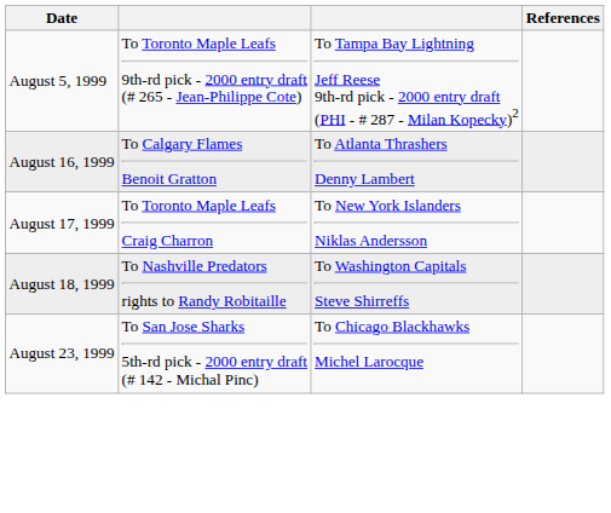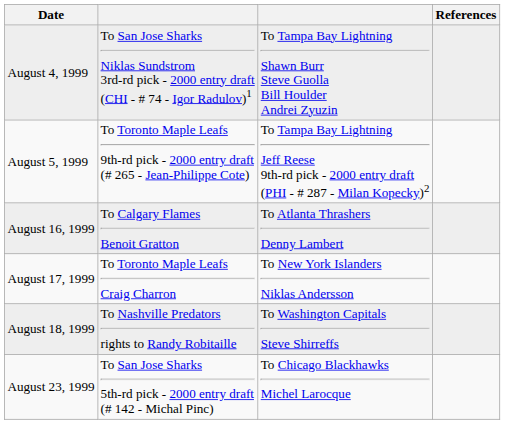 <table class="wikitable">
 <tr>
 <th>Date</th>
 <th></th>
 <th></th>
 <th>References</th>
+</tr>
+<tr bgcolor="#eeeeee">
+<td>August 4, 1999</td>
+<td valign="top">To <a href='#'>San Jose Sharks</a><hr><a href='#'>Niklas Sundstrom</a><br>3rd-rd pick - <a href='#'>2000 entry draft</a><br>(<a href='#'>CHI</a> - # 74 - <a href='#'>Igor Radulov</a>)<sup>1</sup></td>
+<td valign="top">To <a href='#'>Tampa Bay Lightning</a><hr><a href='#'>Shawn Burr</a><br><a href='#'>Steve Guolla</a><br><a href='#'>Bill Houlder</a><br><a href='#'>Andrei Zyuzin</a></td>
+<td></td>
 </tr>
 <tr>
 <td>August 5, 1999</td>
 <td valign="top">To <a href='#'>Toronto Maple Leafs</a><hr>9th-rd pick - <a href='#'>2000 entry draft</a><br>(# 265 - <a href='#'>Jean-Philippe Cote</a>)</td>
 <td valign="top">To <a href='#'>Tampa Bay Lightning</a><hr><a href='#'>Jeff Reese</a><br>9th-rd pick - <a href='#'>2000 entry draft</a><br>(<a href='#'>PHI</a> - # 287 - <a href='#'>Milan Kopecky</a>)<sup>2</sup></td>
 <td></td>
 </tr>
 <tr bgcolor="#eeeeee">
 <td>August 16, 1999</td>
 <td valign="top">To <a href='#'>Calgary Flames</a><hr><a href='#'>Benoit Gratton</a></td>
 <td valign="top">To <a href='#'>Atlanta Thrashers</a><hr><a href='#'>Denny Lambert</a></td>
 <td></td>
 </tr>
 <tr>
 <td>August 17, 1999</td>
 <td valign="top">To <a href='#'>Toronto Maple Leafs</a><hr><a href='#'>Craig Charron</a></td>
 <td valign="top">To <a href='#'>New York Islanders</a><hr><a href='#'>Niklas Andersson</a></td>
 <td></td>
 </tr>
 <tr bgcolor="#eeeeee">
 <td>August 18, 1999</td>
 <td valign="top">To <a href='#'>Nashville Predators</a><hr>rights to <a href='#'>Randy Robitaille</a></td>
 <td valign="top">To <a href='#'>Washington Capitals</a><hr><a href='#'>Steve Shirreffs</a></td>
 <td></td>
 </tr>
 <tr>
 <td>August 23, 1999</td>
 <td valign="top">To <a href='#'>San Jose Sharks</a><hr>5th-rd pick - <a href='#'>2000 entry draft</a><br>(# 142 - Michal Pinc)</td>
 <td valign="top">To <a href='#'>Chicago Blackhawks</a><hr><a href='#'>Michel Larocque</a></td>
 <td></td>
 </tr>
 </table>
